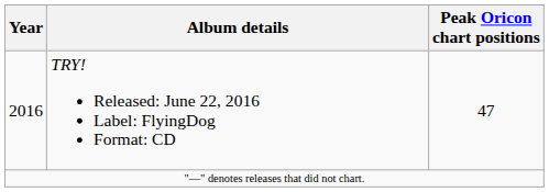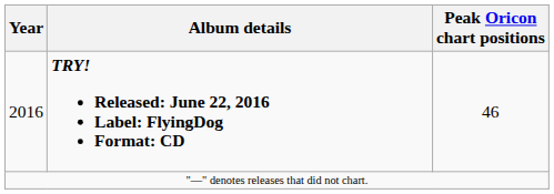 <table class="wikitable" border="1">
 <tr>
 <th rowspan="1">Year</th>
 <th rowspan="1" width="350">Album details</th>
 <th colspan="1">Peak <a href='#'>Oricon</a><br> chart positions<br></th>
 </tr>
 <tr>
 <td>2016</td>
-<td align="left"><em>TRY!</em><br><ul><li>Released: June 22, 2016</li><li>Label: FlyingDog</li><li>Format: CD</li></ul></td>
-<td align="center">47</td>
+<td align="left"><strong><em>TRY!</em><br><ul><li>Released: June 22, 2016</li><li>Label: FlyingDog</li><li>Format: CD</li></ul></strong></td>
+<td align="center">46</td>
 </tr>
 <tr>
 <td align="center" colspan="13" style="font-size: 8pt">"—" denotes releases that did not chart.</td>
 </tr>
 </table>
